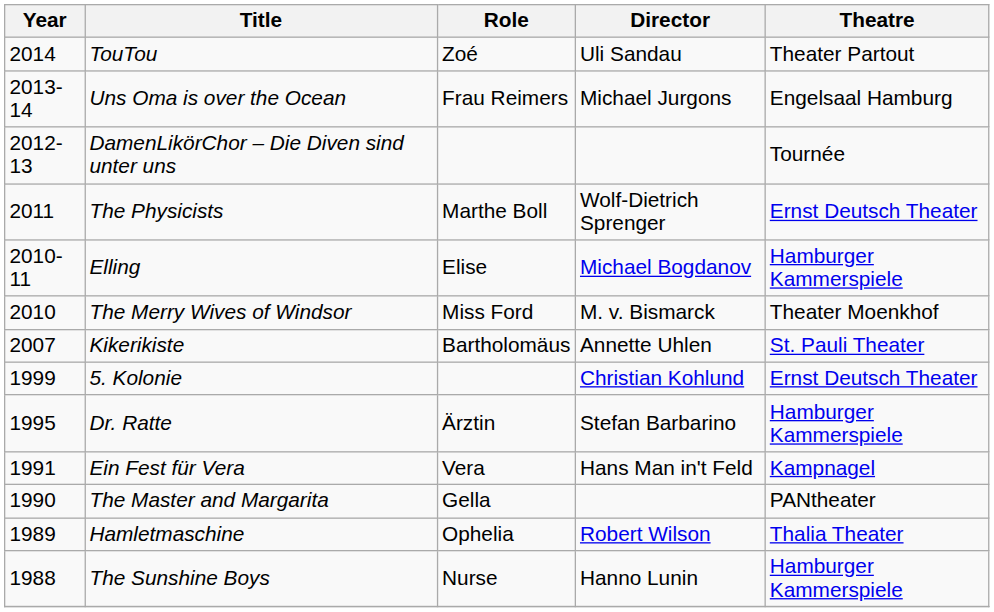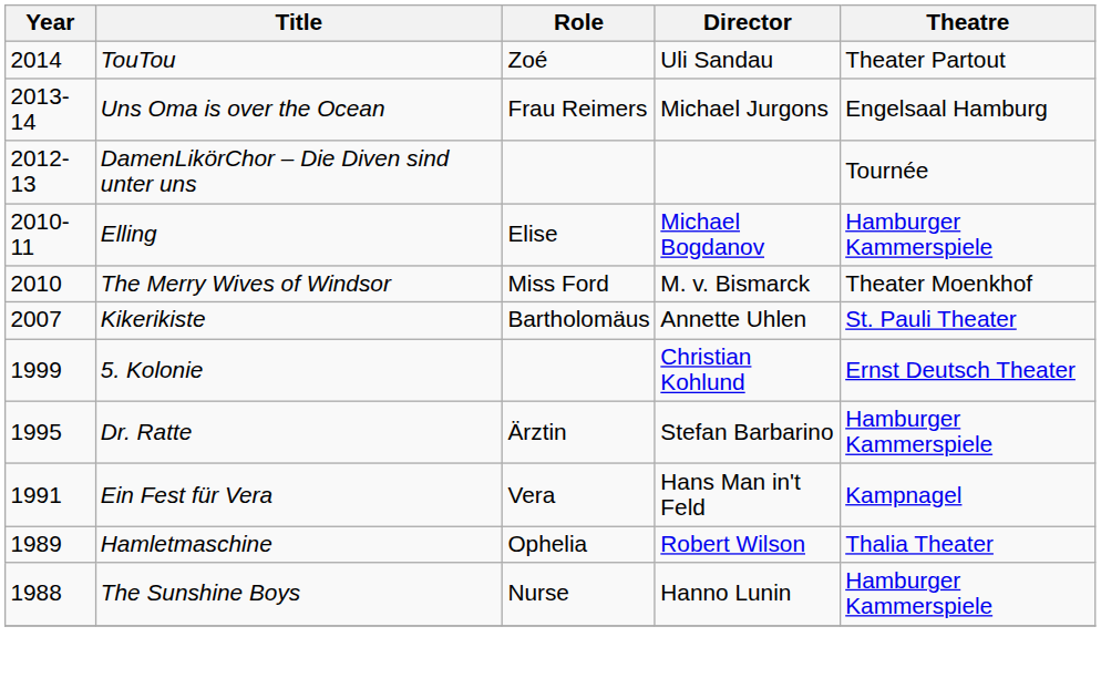 <table width=60% class="wikitable">
 <tr>
 <th>Year</th>
 <th>Title</th>
 <th>Role</th>
 <th>Director</th>
 <th>Theatre</th>
 </tr>
 <tr>
 <td>2014</td>
 <td><em>TouTou</em></td>
 <td>Zoé</td>
 <td>Uli Sandau</td>
 <td>Theater Partout</td>
 </tr>
 <tr>
 <td>2013-14</td>
 <td><em>Uns Oma is over the Ocean</em></td>
 <td>Frau Reimers</td>
 <td>Michael Jurgons</td>
 <td>Engelsaal Hamburg</td>
 </tr>
 <tr>
 <td>2012-13</td>
 <td><em>DamenLikörChor – Die Diven sind unter uns</em></td>
 <td></td>
 <td></td>
 <td>Tournée</td>
-</tr>
-<tr>
-<td>2011</td>
-<td><em>The Physicists</em></td>
-<td>Marthe Boll</td>
-<td>Wolf-Dietrich Sprenger</td>
-<td><a href='#'>Ernst Deutsch Theater</a></td>
 </tr>
 <tr>
 <td>2010-11</td>
 <td><em>Elling</em></td>
 <td>Elise</td>
 <td><a href='#'>Michael Bogdanov</a></td>
 <td><a href='#'>Hamburger Kammerspiele</a></td>
 </tr>
 <tr>
 <td>2010</td>
 <td><em>The Merry Wives of Windsor</em></td>
 <td>Miss Ford</td>
 <td>M. v. Bismarck</td>
 <td>Theater Moenkhof</td>
 </tr>
 <tr>
 <td>2007</td>
 <td><em>Kikerikiste</em></td>
 <td>Bartholomäus</td>
 <td>Annette Uhlen</td>
 <td><a href='#'>St. Pauli Theater</a></td>
 </tr>
 <tr>
 <td>1999</td>
 <td><em>5. Kolonie</em></td>
 <td></td>
 <td><a href='#'>Christian Kohlund</a></td>
 <td><a href='#'>Ernst Deutsch Theater</a></td>
 </tr>
 <tr>
 <td>1995</td>
 <td><em>Dr. Ratte</em></td>
 <td>Ärztin</td>
 <td>Stefan Barbarino</td>
 <td><a href='#'>Hamburger Kammerspiele</a></td>
 </tr>
 <tr>
 <td>1991</td>
 <td><em>Ein Fest für Vera</em></td>
 <td>Vera</td>
 <td>Hans Man in't Feld</td>
 <td><a href='#'>Kampnagel</a></td>
 </tr>
 <tr>
-<td>1990</td>
-<td><em>The Master and Margarita</em></td>
-<td>Gella</td>
-<td></td>
-<td>PANtheater</td>
-</tr>
-<tr>
 <td>1989</td>
 <td><em>Hamletmaschine </em></td>
 <td>Ophelia</td>
 <td><a href='#'>Robert Wilson</a></td>
 <td><a href='#'>Thalia Theater</a></td>
 </tr>
 <tr>
 <td>1988</td>
 <td><em>The Sunshine Boys</em></td>
 <td>Nurse</td>
 <td>Hanno Lunin</td>
 <td><a href='#'>Hamburger Kammerspiele</a></td>
 </tr>
 <tr>
 </tr>
 </table>
